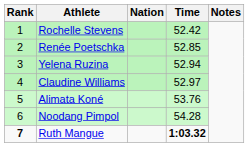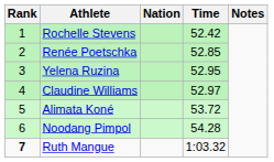 <table class="wikitable sortable" style="text-align:center">
 <tr>
 <th>Rank</th>
 <th>Athlete</th>
 <th>Nation</th>
 <th>Time</th>
 <th>Notes</th>
 </tr>
 <tr style="background:#bbf3bb;">
 <td>1</td>
 <td align=left><a href='#'>Rochelle Stevens</a></td>
 <td align=left></td>
 <td>52.42</td>
 </tr>
 <tr style="background:#bbf3bb;">
 <td>2</td>
 <td align=left><a href='#'>Renée Poetschka</a></td>
 <td align=left></td>
 <td>52.85</td>
 </tr>
 <tr style="background:#bbf3bb;">
 <td>3</td>
 <td align=left><a href='#'>Yelena Ruzina</a></td>
 <td align=left></td>
-<td>52.94</td>
+<td>52.95</td>
 </tr>
 <tr style="background:#bbf3bb;">
 <td>4</td>
 <td align=left><a href='#'>Claudine Williams</a></td>
 <td align=left></td>
 <td>52.97</td>
 </tr>
 <tr style="background:#ccf9cc;">
 <td>5</td>
 <td align=left><a href='#'>Alimata Koné</a></td>
 <td align=left></td>
-<td>53.76</td>
+<td>53.72</td>
 </tr>
 <tr style="background:#ccf9cc;">
 <td>6</td>
 <td align=left><a href='#'>Noodang Pimpol</a></td>
 <td align=left></td>
 <td>54.28</td>
 </tr>
 <tr>
 <td><strong>7</strong></td>
 <td align=left><a href='#'>Ruth Mangue</a></td>
 <td align=left></td>
-<td><strong>1:03.32</strong></td>
+<td>1:03.32</td>
 </tr>
 </table>
